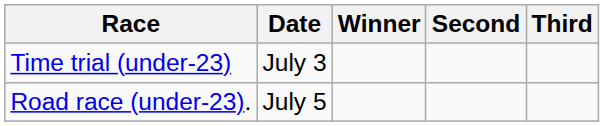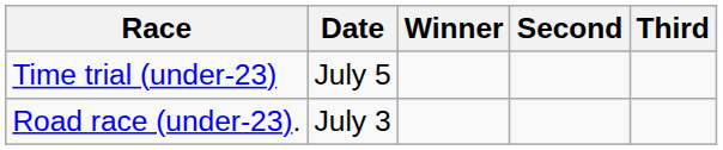 <table class="wikitable">
 <tr>
 <th>Race</th>
 <th>Date</th>
 <th>Winner</th>
 <th>Second</th>
 <th>Third</th>
 </tr>
 <tr>
 <td><a href='#'>Time trial (under-23)</a></td>
-<td>July 3</td>
+<td>July 5</td>
 <td></td>
 <td></td>
 <td></td>
 </tr>
 <tr>
 <td><a href='#'>Road race (under-23)</a>.</td>
-<td>July 5</td>
+<td>July 3</td>
 <td></td>
 <td></td>
 <td></td>
 </tr>
 </table>
